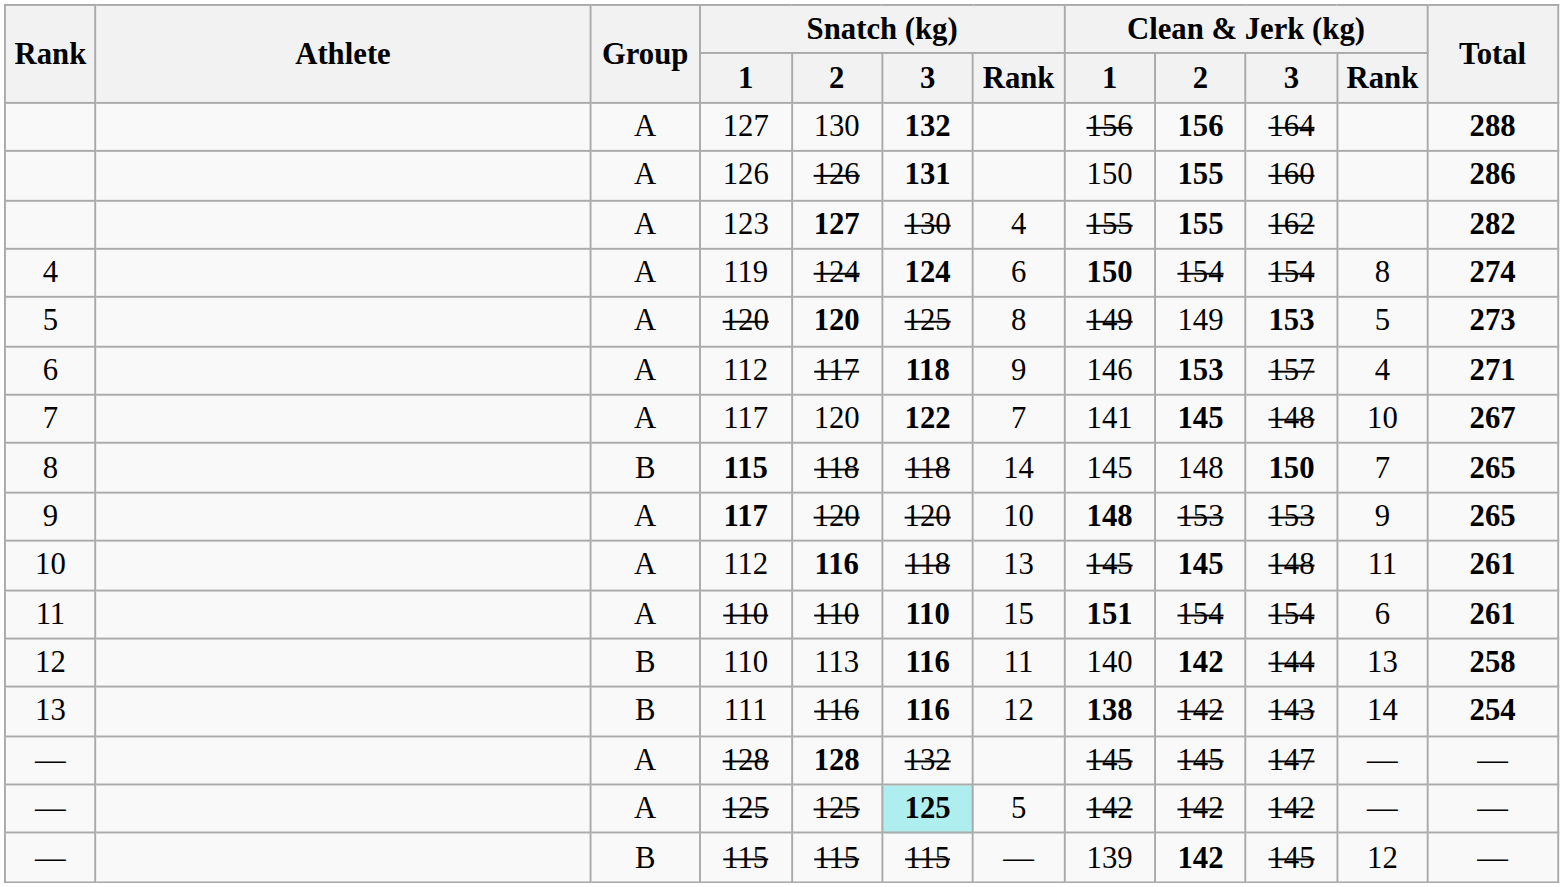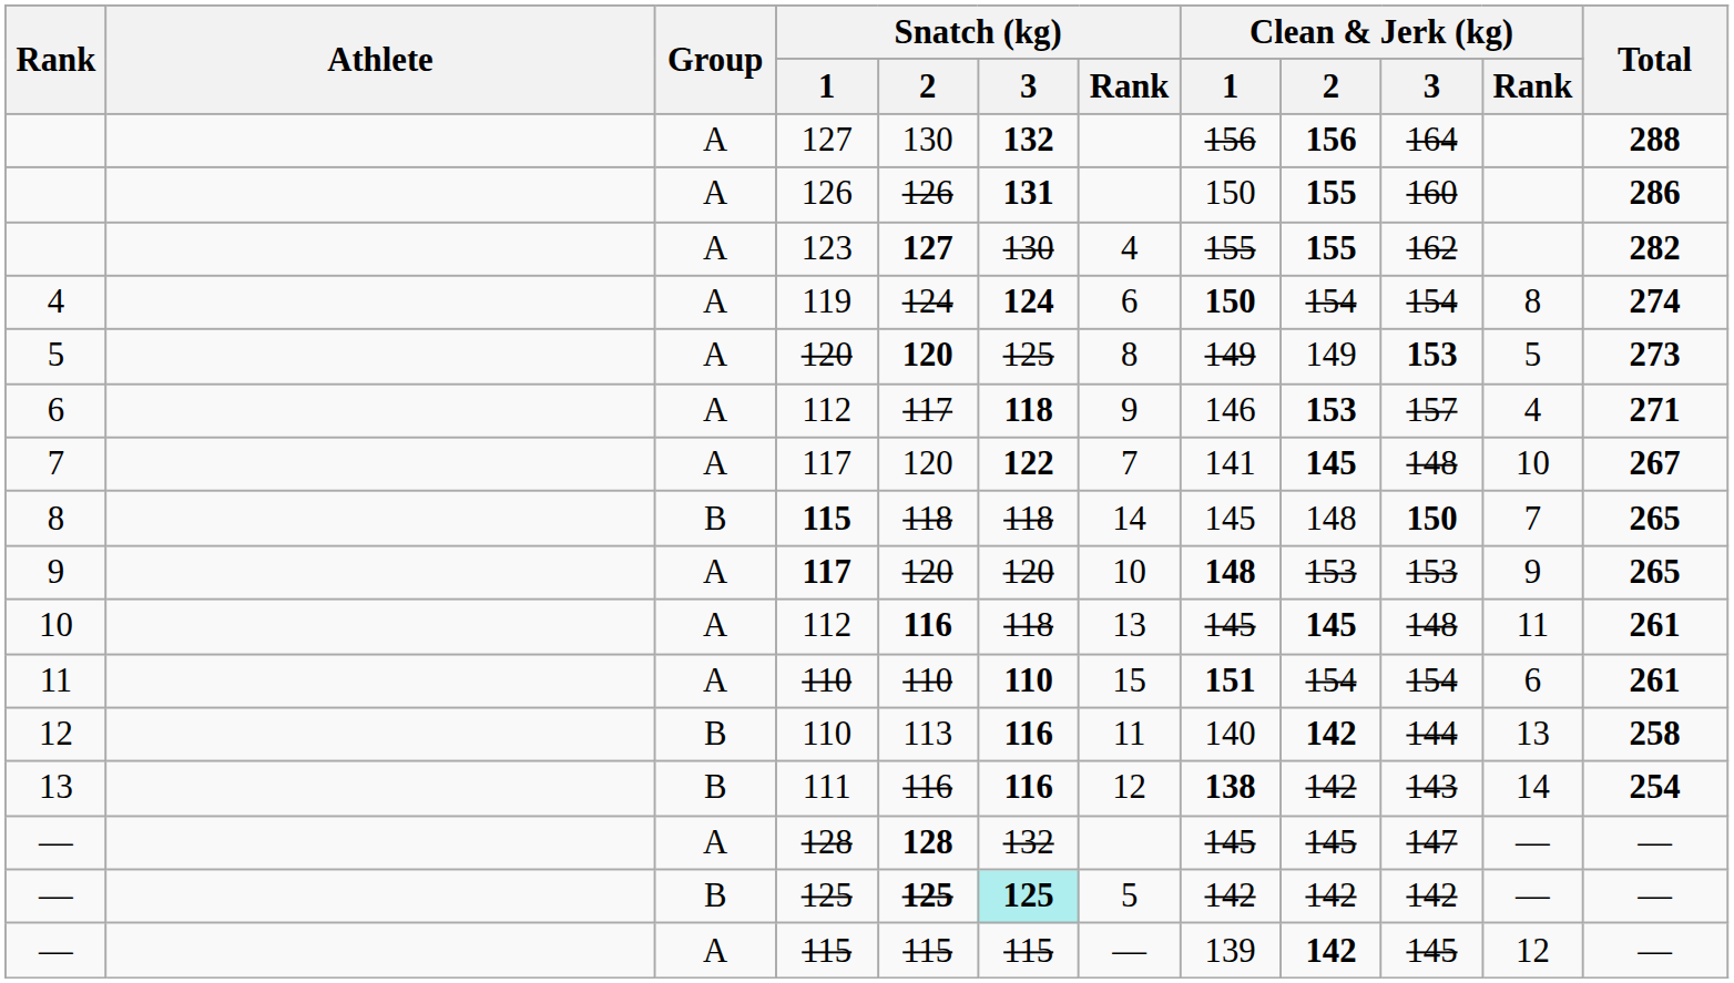 <table class = "wikitable" style="text-align:center;">
 <tr>
 <th rowspan=2 width=40>Rank</th>
 <th rowspan=2 width=250>Athlete</th>
 <th rowspan=2 width=50>Group</th>
 <th colspan=4>Snatch (kg)</th>
 <th colspan=4>Clean & Jerk (kg)</th>
 <th rowspan=2 width=60>Total</th>
 </tr>
 <tr>
 <th width=40>1</th>
 <th width=40>2</th>
 <th width=40>3</th>
 <th width=40>Rank</th>
 <th width=40>1</th>
 <th width=40>2</th>
 <th width=40>3</th>
 <th width=40>Rank</th>
 </tr>
 <tr>
 <td></td>
 <td align=left></td>
 <td>A</td>
 <td>127</td>
 <td>130</td>
 <td><strong>132</strong></td>
 <td></td>
 <td><s>156</s></td>
 <td><strong>156</strong></td>
 <td><s>164</s></td>
 <td></td>
 <td><strong>288</strong></td>
 </tr>
 <tr>
 <td></td>
 <td align=left></td>
 <td>A</td>
 <td>126</td>
 <td><s>126</s></td>
 <td><strong>131</strong></td>
 <td></td>
 <td>150</td>
 <td><strong>155</strong></td>
 <td><s>160</s></td>
 <td></td>
 <td><strong>286</strong></td>
 </tr>
 <tr>
 <td></td>
 <td align=left></td>
 <td>A</td>
 <td>123</td>
 <td><strong>127</strong></td>
 <td><s>130</s></td>
 <td>4</td>
 <td><s>155</s></td>
 <td><strong>155</strong></td>
 <td><s>162</s></td>
 <td></td>
 <td><strong>282</strong></td>
 </tr>
 <tr>
 <td>4</td>
 <td align=left></td>
 <td>A</td>
 <td>119</td>
 <td><s>124</s></td>
 <td><strong>124</strong></td>
 <td>6</td>
 <td><strong>150</strong></td>
 <td><s>154</s></td>
 <td><s>154</s></td>
 <td>8</td>
 <td><strong>274</strong></td>
 </tr>
 <tr>
 <td>5</td>
 <td align=left></td>
 <td>A</td>
 <td><s>120</s></td>
 <td><strong>120</strong></td>
 <td><s>125</s></td>
 <td>8</td>
 <td><s>149</s></td>
 <td>149</td>
 <td><strong>153</strong></td>
 <td>5</td>
 <td><strong>273</strong></td>
 </tr>
 <tr>
 <td>6</td>
 <td align=left></td>
 <td>A</td>
 <td>112</td>
 <td><s>117</s></td>
 <td><strong>118</strong></td>
 <td>9</td>
 <td>146</td>
 <td><strong>153</strong></td>
 <td><s>157</s></td>
 <td>4</td>
 <td><strong>271</strong></td>
 </tr>
 <tr>
 <td>7</td>
 <td align=left></td>
 <td>A</td>
 <td>117</td>
 <td>120</td>
 <td><strong>122</strong></td>
 <td>7</td>
 <td>141</td>
 <td><strong>145</strong></td>
 <td><s>148</s></td>
 <td>10</td>
 <td><strong>267</strong></td>
 </tr>
 <tr>
 <td>8</td>
 <td align=left></td>
 <td>B</td>
 <td><strong>115</strong></td>
 <td><s>118</s></td>
 <td><s>118</s></td>
 <td>14</td>
 <td>145</td>
 <td>148</td>
 <td><strong>150</strong></td>
 <td>7</td>
 <td><strong>265</strong></td>
 </tr>
 <tr>
 <td>9</td>
 <td align=left></td>
 <td>A</td>
 <td><strong>117</strong></td>
 <td><s>120</s></td>
 <td><s>120</s></td>
 <td>10</td>
 <td><strong>148</strong></td>
 <td><s>153</s></td>
 <td><s>153</s></td>
 <td>9</td>
 <td><strong>265</strong></td>
 </tr>
 <tr>
 <td>10</td>
 <td align=left></td>
 <td>A</td>
 <td>112</td>
 <td><strong>116</strong></td>
 <td><s>118</s></td>
 <td>13</td>
 <td><s>145</s></td>
 <td><strong>145</strong></td>
 <td><s>148</s></td>
 <td>11</td>
 <td><strong>261</strong></td>
 </tr>
 <tr>
 <td>11</td>
 <td align=left></td>
 <td>A</td>
 <td><s>110</s></td>
 <td><s>110</s></td>
 <td><strong>110</strong></td>
 <td>15</td>
 <td><strong>151</strong></td>
 <td><s>154</s></td>
 <td><s>154</s></td>
 <td>6</td>
 <td><strong>261</strong></td>
 </tr>
 <tr>
 <td>12</td>
 <td align=left></td>
 <td>B</td>
 <td>110</td>
 <td>113</td>
 <td><strong>116</strong></td>
 <td>11</td>
 <td>140</td>
 <td><strong>142</strong></td>
 <td><s>144</s></td>
 <td>13</td>
 <td><strong>258</strong></td>
 </tr>
 <tr>
 <td>13</td>
 <td align=left></td>
 <td>B</td>
 <td>111</td>
 <td><s>116</s></td>
 <td><strong>116</strong></td>
 <td>12</td>
 <td><strong>138</strong></td>
 <td><s>142</s></td>
 <td><s>143</s></td>
 <td>14</td>
 <td><strong>254</strong></td>
 </tr>
 <tr>
 <td>—</td>
 <td align=left></td>
 <td>A</td>
 <td><s>128</s></td>
 <td><strong>128</strong></td>
 <td><s>132</s></td>
 <td></td>
 <td><s>145</s></td>
 <td><s>145</s></td>
 <td><s>147</s></td>
 <td>—</td>
 <td>—</td>
 </tr>
 <tr>
 <td>—</td>
 <td align=left></td>
-<td>A</td>
+<td>B</td>
 <td><s>125</s></td>
-<td><s>125</s></td>
+<td><strong><s>125</s></strong></td>
 <td style="background: paleturquoise;"><strong>125</strong></td>
 <td>5</td>
 <td><s>142</s></td>
 <td><s>142</s></td>
 <td><s>142</s></td>
 <td>—</td>
 <td>—</td>
 </tr>
 <tr>
 <td>—</td>
 <td align=left></td>
-<td>B</td>
+<td>A</td>
 <td><s>115</s></td>
 <td><s>115</s></td>
 <td><s>115</s></td>
 <td>—</td>
 <td>139</td>
 <td><strong>142</strong></td>
 <td><s>145</s></td>
 <td>12</td>
 <td>—</td>
 </tr>
 </table>
